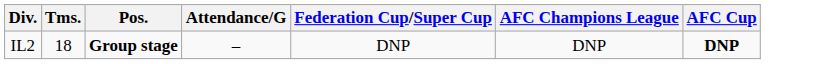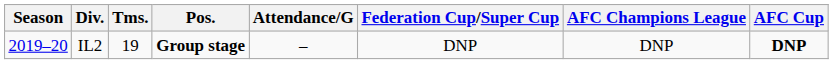 <table class="wikitable" style="text-align:center">
 <tr>
+<th>Season</th>
 <th>Div.</th>
 <th>Tms.</th>
 <th>Pos.</th>
 <th>Attendance/G</th>
 <th><a href='#'>Federation Cup</a><strong>/</strong><a href='#'>Super Cup</a></th>
 <th colspan=1><a href='#'>AFC Champions League</a></th>
 <th colspan=1><a href='#'>AFC Cup</a></th>
 </tr>
 <tr>
+<td align=center><a href='#'>2019–20</a></td>
 <td align=center>IL2</td>
-<td align=center>18</td>
+<td align=center>19</td>
 <td align=center><strong> Group stage</strong></td>
 <td align=center>–</td>
 <td align=center>DNP</td>
 <td align=center>DNP</td>
 <td align=center><strong>DNP</strong></td>
 </tr>
 </table>
